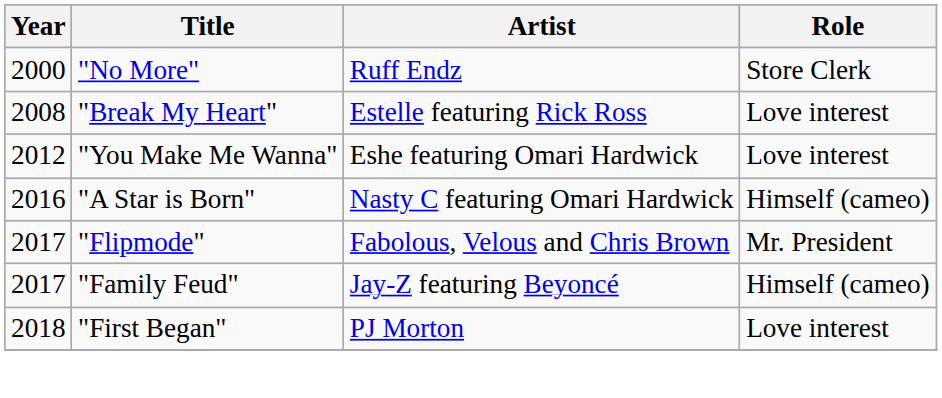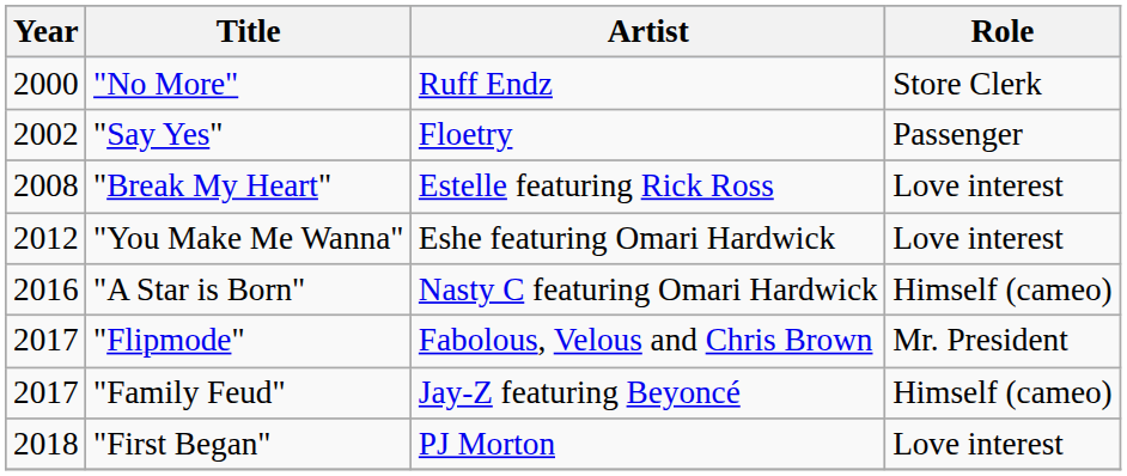 <table class="wikitable">
 <tr style="background:#b0c4de; text-align:center;">
 <th>Year</th>
 <th>Title</th>
 <th>Artist</th>
 <th>Role</th>
 </tr>
 <tr>
 <td>2000</td>
 <td><a href='#'>"No More"</a></td>
 <td><a href='#'>Ruff Endz</a></td>
 <td>Store Clerk</td>
+</tr>
+<tr>
+<td>2002</td>
+<td>"<a href='#'>Say Yes</a>"</td>
+<td><a href='#'>Floetry</a></td>
+<td>Passenger</td>
 </tr>
 <tr>
 <td>2008</td>
 <td>"<a href='#'>Break My Heart</a>"</td>
 <td><a href='#'>Estelle</a> featuring <a href='#'>Rick Ross</a></td>
 <td>Love interest</td>
 </tr>
 <tr>
 <td>2012</td>
 <td>"You Make Me Wanna"</td>
 <td>Eshe featuring Omari Hardwick</td>
 <td>Love interest</td>
 </tr>
 <tr>
 <td>2016</td>
 <td>"A Star is Born"</td>
 <td><a href='#'>Nasty C</a> featuring Omari Hardwick</td>
 <td>Himself (cameo)</td>
 </tr>
 <tr>
 <td>2017</td>
 <td>"<a href='#'>Flipmode</a>"</td>
 <td><a href='#'>Fabolous</a>, <a href='#'>Velous</a> and <a href='#'>Chris Brown</a></td>
 <td>Mr. President</td>
 </tr>
 <tr>
 <td>2017</td>
 <td>"Family Feud"</td>
 <td><a href='#'>Jay-Z</a> featuring <a href='#'>Beyoncé</a></td>
 <td>Himself (cameo)</td>
 </tr>
 <tr>
 <td>2018</td>
 <td>"First Began"</td>
 <td><a href='#'>PJ Morton</a></td>
 <td>Love interest</td>
 </tr>
 <tr>
 </tr>
 </table>
